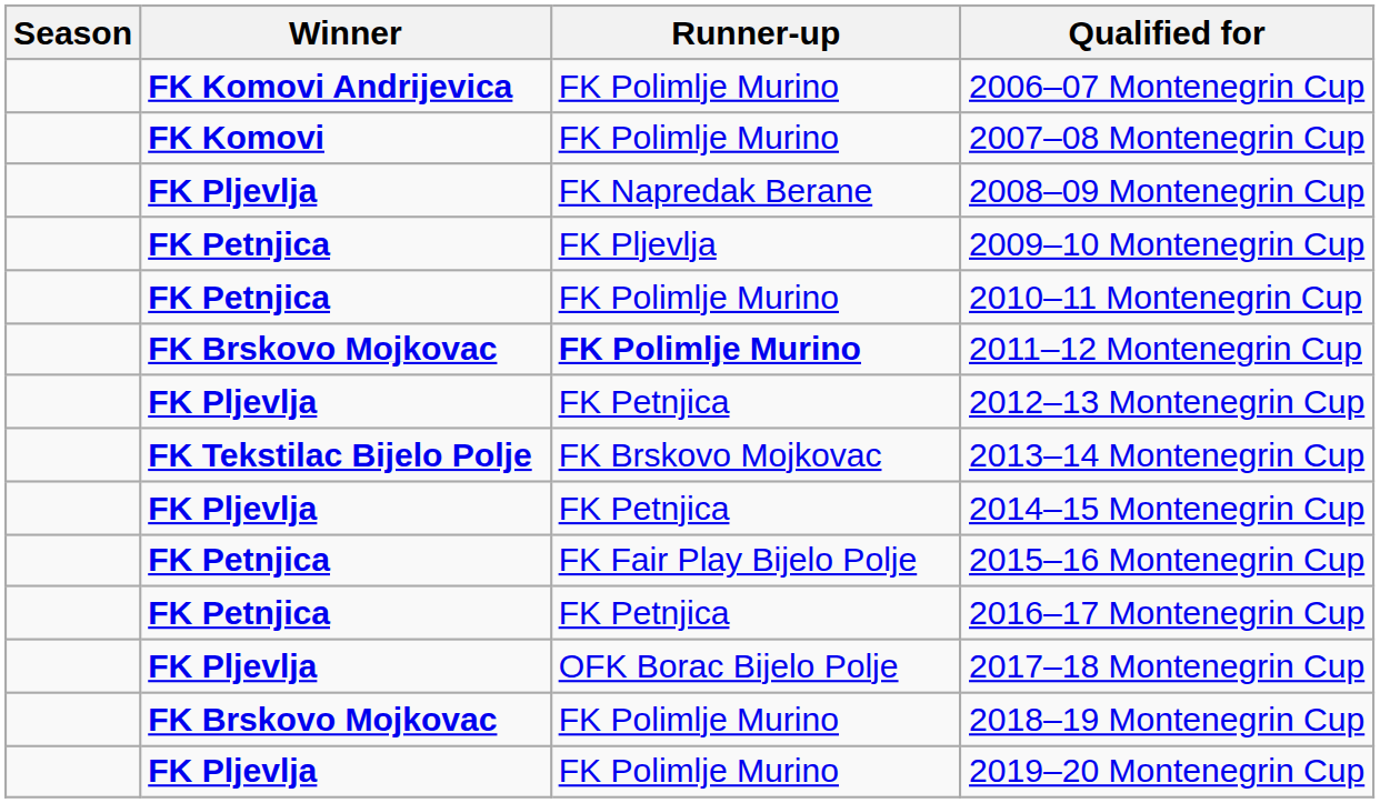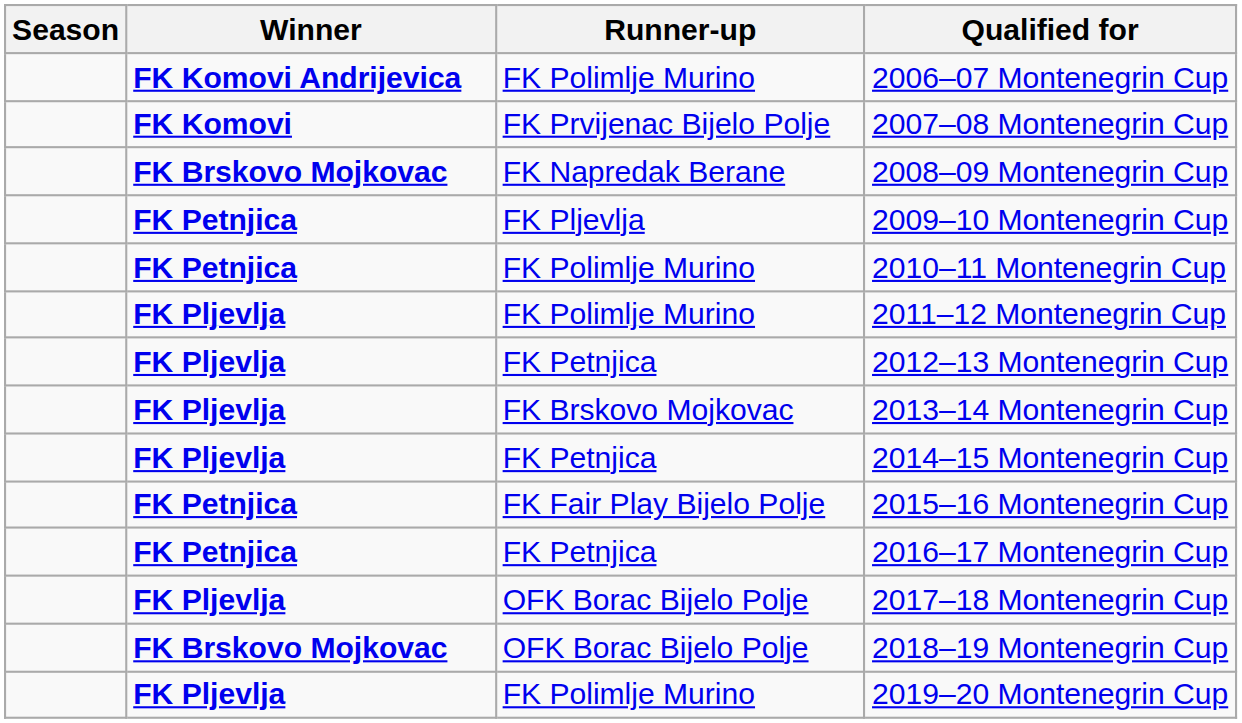 <table class="wikitable" style="font-size:90%">
 <tr>
 <th>Season</th>
 <th width="170">Winner</th>
 <th width="170">Runner-up</th>
 <th>Qualified for</th>
 </tr>
 <tr>
 <td></td>
 <td><strong><a href='#'>FK Komovi Andrijevica</a></strong></td>
 <td><a href='#'>FK Polimlje Murino</a></td>
 <td><a href='#'>2006–07 Montenegrin Cup</a></td>
 </tr>
 <tr>
 <td></td>
 <td><strong><a href='#'>FK Komovi</a></strong></td>
-<td><a href='#'>FK Polimlje Murino</a></td>
+<td><a href='#'>FK Prvijenac Bijelo Polje</a></td>
 <td><a href='#'>2007–08 Montenegrin Cup</a></td>
 </tr>
 <tr>
 <td></td>
-<td><strong><a href='#'>FK Pljevlja</a></strong></td>
+<td><strong><a href='#'>FK Brskovo Mojkovac</a></strong></td>
 <td><a href='#'>FK Napredak Berane</a></td>
 <td><a href='#'>2008–09 Montenegrin Cup</a></td>
 </tr>
 <tr>
 <td></td>
 <td><strong><a href='#'>FK Petnjica</a></strong></td>
 <td><a href='#'>FK Pljevlja</a></td>
 <td><a href='#'>2009–10 Montenegrin Cup</a></td>
 </tr>
 <tr>
 <td></td>
 <td><strong><a href='#'>FK Petnjica</a></strong></td>
 <td><a href='#'>FK Polimlje Murino</a></td>
 <td><a href='#'>2010–11 Montenegrin Cup</a></td>
 </tr>
 <tr>
 <td></td>
-<td><strong><a href='#'>FK Brskovo Mojkovac</a></strong></td>
-<td><strong><a href='#'>FK Polimlje Murino</a></strong></td>
+<td><strong><a href='#'>FK Pljevlja</a></strong></td>
+<td><a href='#'>FK Polimlje Murino</a></td>
 <td><a href='#'>2011–12 Montenegrin Cup</a></td>
 </tr>
 <tr>
 <td></td>
 <td><strong><a href='#'>FK Pljevlja</a></strong></td>
 <td><a href='#'>FK Petnjica</a></td>
 <td><a href='#'>2012–13 Montenegrin Cup</a></td>
 </tr>
 <tr>
 <td></td>
-<td><strong><a href='#'>FK Tekstilac Bijelo Polje</a></strong></td>
+<td><strong><a href='#'>FK Pljevlja</a></strong></td>
 <td><a href='#'>FK Brskovo Mojkovac</a></td>
 <td><a href='#'>2013–14 Montenegrin Cup</a></td>
 </tr>
 <tr>
 <td></td>
 <td><strong><a href='#'>FK Pljevlja</a></strong></td>
 <td><a href='#'>FK Petnjica</a></td>
 <td><a href='#'>2014–15 Montenegrin Cup</a></td>
 </tr>
 <tr>
 <td></td>
 <td><strong><a href='#'>FK Petnjica</a></strong></td>
 <td><a href='#'>FK Fair Play Bijelo Polje</a></td>
 <td><a href='#'>2015–16 Montenegrin Cup</a></td>
 </tr>
 <tr>
 <td></td>
 <td><strong><a href='#'>FK Petnjica</a></strong></td>
 <td><a href='#'>FK Petnjica</a></td>
 <td><a href='#'>2016–17 Montenegrin Cup</a></td>
 </tr>
 <tr>
 <td></td>
 <td><strong><a href='#'>FK Pljevlja</a></strong></td>
 <td><a href='#'>OFK Borac Bijelo Polje</a></td>
 <td><a href='#'>2017–18 Montenegrin Cup</a></td>
 </tr>
 <tr>
 <td></td>
 <td><strong><a href='#'>FK Brskovo Mojkovac</a></strong></td>
-<td><a href='#'>FK Polimlje Murino</a></td>
+<td><a href='#'>OFK Borac Bijelo Polje</a></td>
 <td><a href='#'>2018–19 Montenegrin Cup</a></td>
 </tr>
 <tr>
 <td></td>
 <td><strong><a href='#'>FK Pljevlja</a></strong></td>
 <td><a href='#'>FK Polimlje Murino</a></td>
 <td><a href='#'>2019–20 Montenegrin Cup</a></td>
 </tr>
 </table>
